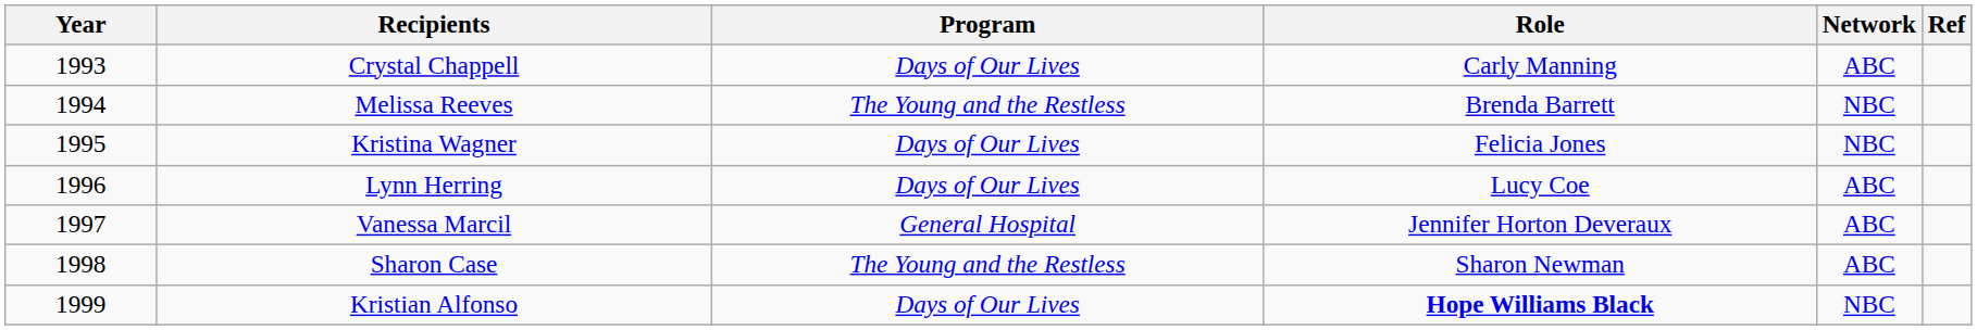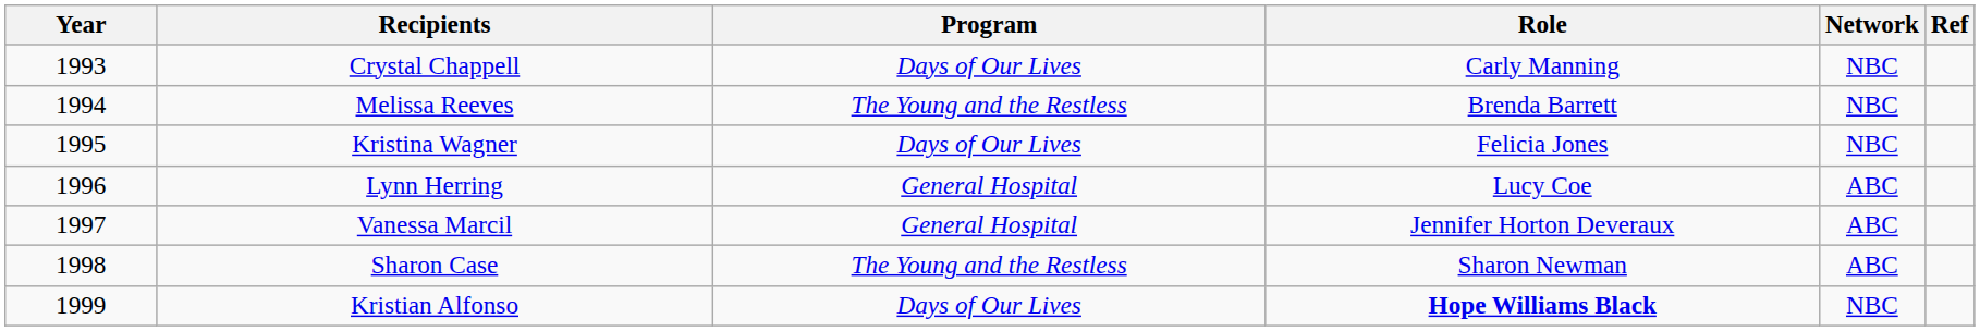 <table class="wikitable" style="text-align: center">
 <tr>
 <th width="100">Year</th>
 <th width="400">Recipients</th>
 <th width="400">Program</th>
 <th width="400">Role</th>
 <th width="40">Network</th>
 <th width="4"'>Ref</th>
 </tr>
 <tr>
 <td>1993</td>
 <td><a href='#'>Crystal Chappell</a></td>
 <td><em><a href='#'>Days of Our Lives</a></em></td>
 <td><a href='#'>Carly Manning</a></td>
-<td><a href='#'>ABC</a></td>
+<td><a href='#'>NBC</a></td>
 <td></td>
 </tr>
 <tr>
 <td>1994</td>
 <td><a href='#'>Melissa Reeves</a></td>
 <td><em><a href='#'>The Young and the Restless</a></em></td>
 <td><a href='#'>Brenda Barrett</a></td>
 <td><a href='#'>NBC</a></td>
 <td></td>
 </tr>
 <tr>
 <td>1995</td>
 <td><a href='#'>Kristina Wagner</a></td>
 <td><em><a href='#'>Days of Our Lives</a></em></td>
 <td><a href='#'>Felicia Jones</a></td>
 <td><a href='#'>NBC</a></td>
 <td></td>
 </tr>
 <tr>
 <td>1996</td>
 <td><a href='#'>Lynn Herring</a></td>
-<td><em><a href='#'>Days of Our Lives</a></em></td>
+<td><em><a href='#'>General Hospital</a></em></td>
 <td><a href='#'>Lucy Coe</a></td>
 <td><a href='#'>ABC</a></td>
 <td></td>
 </tr>
 <tr>
 <td>1997</td>
 <td><a href='#'>Vanessa Marcil</a></td>
 <td><em><a href='#'>General Hospital</a></em></td>
 <td><a href='#'>Jennifer Horton Deveraux</a></td>
 <td><a href='#'>ABC</a></td>
 <td></td>
 </tr>
 <tr>
 <td>1998</td>
 <td><a href='#'>Sharon Case</a></td>
 <td><em><a href='#'>The Young and the Restless</a></em></td>
 <td><a href='#'>Sharon Newman</a></td>
 <td><a href='#'>ABC</a></td>
 <td></td>
 </tr>
 <tr>
 <td>1999</td>
 <td><a href='#'>Kristian Alfonso</a></td>
 <td><em><a href='#'>Days of Our Lives</a></em></td>
 <td><strong><a href='#'>Hope Williams Black</a></strong></td>
 <td><a href='#'>NBC</a></td>
 <td></td>
 </tr>
 </table>
